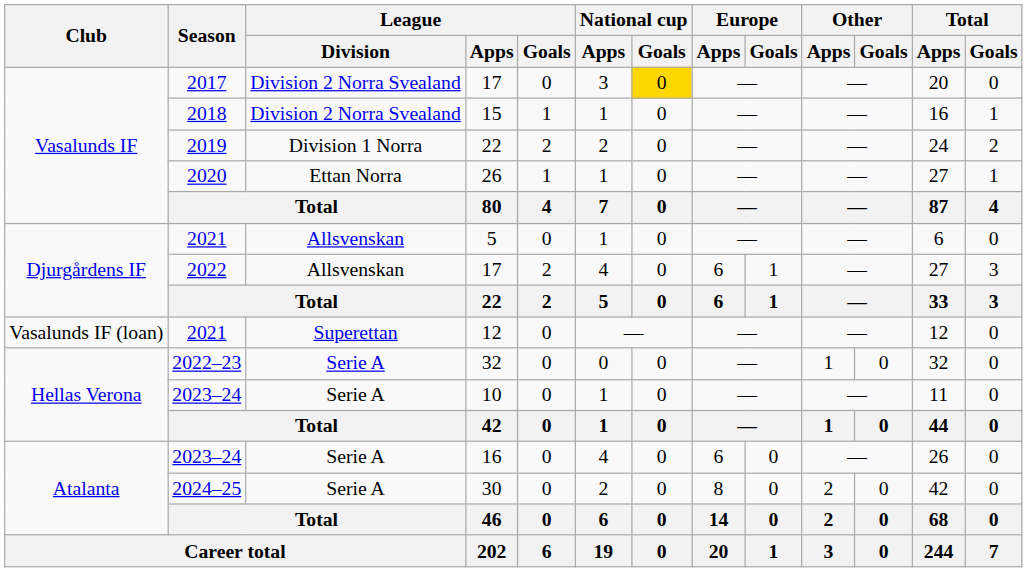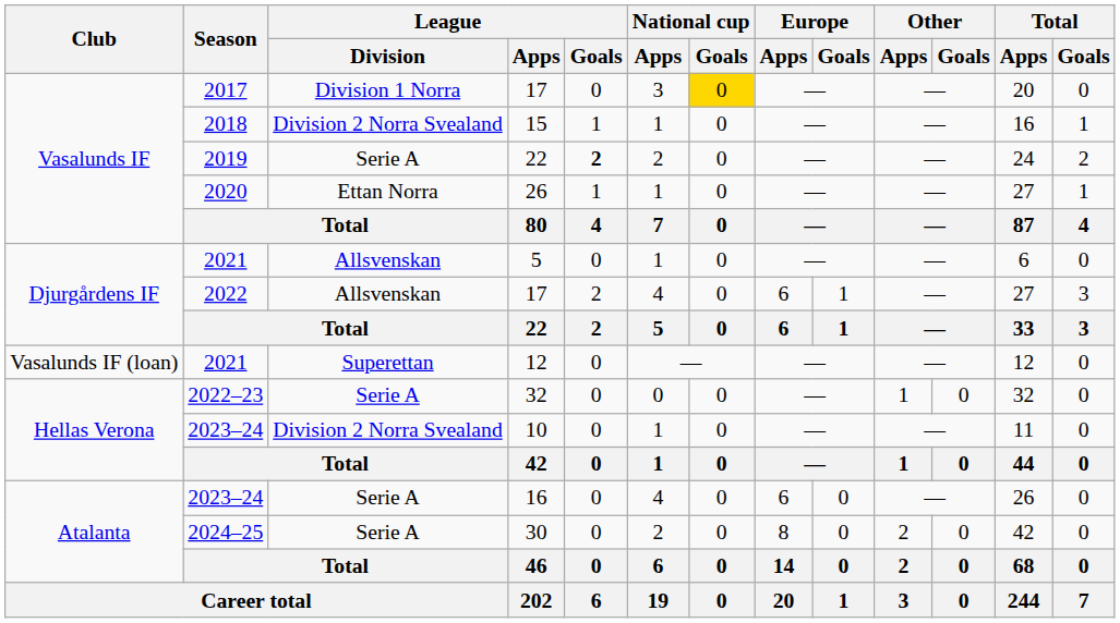 <table class="wikitable" style="text-align:center">
 <tr>
 <th rowspan="2">Club</th>
 <th rowspan="2">Season</th>
 <th colspan="3">League</th>
 <th colspan="2">National cup</th>
 <th colspan="2">Europe</th>
 <th colspan="2">Other</th>
 <th colspan="2">Total</th>
 </tr>
 <tr>
 <th>Division</th>
 <th>Apps</th>
 <th>Goals</th>
 <th>Apps</th>
 <th>Goals</th>
 <th>Apps</th>
 <th>Goals</th>
 <th>Apps</th>
 <th>Goals</th>
 <th>Apps</th>
 <th>Goals</th>
 </tr>
 <tr>
 <td rowspan="5"><a href='#'>Vasalunds IF</a></td>
 <td><a href='#'>2017</a></td>
-<td><a href='#'>Division 2 Norra Svealand</a></td>
+<td><a href='#'>Division 1 Norra</a></td>
 <td>17</td>
 <td>0</td>
 <td>3</td>
 <td style="background: gold;">0</td>
 <td colspan="2">—</td>
 <td colspan="2">—</td>
 <td>20</td>
 <td>0</td>
 </tr>
 <tr>
 <td><a href='#'>2018</a></td>
 <td><a href='#'>Division 2 Norra Svealand</a></td>
 <td>15</td>
 <td>1</td>
 <td>1</td>
 <td>0</td>
 <td colspan="2">—</td>
 <td colspan="2">—</td>
 <td>16</td>
 <td>1</td>
 </tr>
 <tr>
 <td><a href='#'>2019</a></td>
-<td>Division 1 Norra</td>
+<td>Serie A</td>
 <td>22</td>
-<td>2</td>
+<td><strong>2</strong></td>
 <td>2</td>
 <td>0</td>
 <td colspan="2">—</td>
 <td colspan="2">—</td>
 <td>24</td>
 <td>2</td>
 </tr>
 <tr>
 <td><a href='#'>2020</a></td>
 <td>Ettan Norra</td>
 <td>26</td>
 <td>1</td>
 <td>1</td>
 <td>0</td>
 <td colspan="2">—</td>
 <td colspan="2">—</td>
 <td>27</td>
 <td>1</td>
 </tr>
 <tr>
 <th colspan="2">Total</th>
 <th>80</th>
 <th>4</th>
 <th>7</th>
 <th>0</th>
 <th colspan="2">—</th>
 <th colspan="2">—</th>
 <th>87</th>
 <th>4</th>
 </tr>
 <tr>
 <td rowspan="3"><a href='#'>Djurgårdens IF</a></td>
 <td><a href='#'>2021</a></td>
 <td><a href='#'>Allsvenskan</a></td>
 <td>5</td>
 <td>0</td>
 <td>1</td>
 <td>0</td>
 <td colspan="2">—</td>
 <td colspan="2">—</td>
 <td>6</td>
 <td>0</td>
 </tr>
 <tr>
 <td><a href='#'>2022</a></td>
 <td>Allsvenskan</td>
 <td>17</td>
 <td>2</td>
 <td>4</td>
 <td>0</td>
 <td>6</td>
 <td>1</td>
 <td colspan="2">—</td>
 <td>27</td>
 <td>3</td>
 </tr>
 <tr>
 <th colspan="2">Total</th>
 <th>22</th>
 <th>2</th>
 <th>5</th>
 <th>0</th>
 <th>6</th>
 <th>1</th>
 <th colspan="2">—</th>
 <th>33</th>
 <th>3</th>
 </tr>
 <tr>
 <td>Vasalunds IF (loan)</td>
 <td><a href='#'>2021</a></td>
 <td><a href='#'>Superettan</a></td>
 <td>12</td>
 <td>0</td>
 <td colspan="2">—</td>
 <td colspan="2">—</td>
 <td colspan="2">—</td>
 <td>12</td>
 <td>0</td>
 </tr>
 <tr>
 <td rowspan="3"><a href='#'>Hellas Verona</a></td>
 <td><a href='#'>2022–23</a></td>
 <td><a href='#'>Serie A</a></td>
 <td>32</td>
 <td>0</td>
 <td>0</td>
 <td>0</td>
 <td colspan="2">—</td>
 <td>1</td>
 <td>0</td>
 <td>32</td>
 <td>0</td>
 </tr>
 <tr>
 <td><a href='#'>2023–24</a></td>
-<td>Serie A</td>
+<td><a href='#'>Division 2 Norra Svealand</a></td>
 <td>10</td>
 <td>0</td>
 <td>1</td>
 <td>0</td>
 <td colspan="2">—</td>
 <td colspan="2">—</td>
 <td>11</td>
 <td>0</td>
 </tr>
 <tr>
 <th colspan="2">Total</th>
 <th>42</th>
 <th>0</th>
 <th>1</th>
 <th>0</th>
 <th colspan="2">—</th>
 <th>1</th>
 <th>0</th>
 <th>44</th>
 <th>0</th>
 </tr>
 <tr>
 <td rowspan="3"><a href='#'>Atalanta</a></td>
 <td><a href='#'>2023–24</a></td>
 <td>Serie A</td>
 <td>16</td>
 <td>0</td>
 <td>4</td>
 <td>0</td>
 <td>6</td>
 <td>0</td>
 <td colspan="2">—</td>
 <td>26</td>
 <td>0</td>
 </tr>
 <tr>
 <td><a href='#'>2024–25</a></td>
 <td>Serie A</td>
 <td>30</td>
 <td>0</td>
 <td>2</td>
 <td>0</td>
 <td>8</td>
 <td>0</td>
 <td>2</td>
 <td>0</td>
 <td>42</td>
 <td>0</td>
 </tr>
 <tr>
 <th colspan="2">Total</th>
 <th>46</th>
 <th>0</th>
 <th>6</th>
 <th>0</th>
 <th>14</th>
 <th>0</th>
 <th>2</th>
 <th>0</th>
 <th>68</th>
 <th>0</th>
 </tr>
 <tr>
 <th colspan="3">Career total</th>
 <th>202</th>
 <th>6</th>
 <th>19</th>
 <th>0</th>
 <th>20</th>
 <th>1</th>
 <th>3</th>
 <th>0</th>
 <th>244</th>
 <th>7</th>
 </tr>
 </table>
